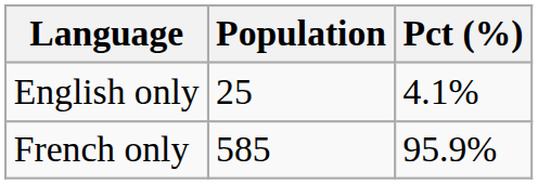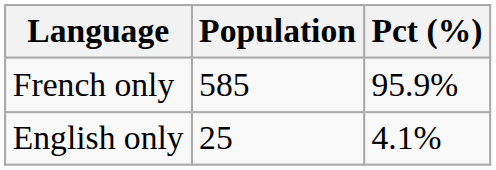 <table class="wikitable">
 <tr>
 <th>Language</th>
 <th>Population</th>
 <th>Pct (%)</th>
 </tr>
 <tr>
+<td>French only</td>
+<td>585</td>
+<td>95.9%</td>
+</tr>
+<tr>
 <td>English only</td>
 <td>25</td>
 <td>4.1%</td>
 </tr>
-<tr>
-<td>French only</td>
-<td>585</td>
-<td>95.9%</td>
-</tr>
 </table>
